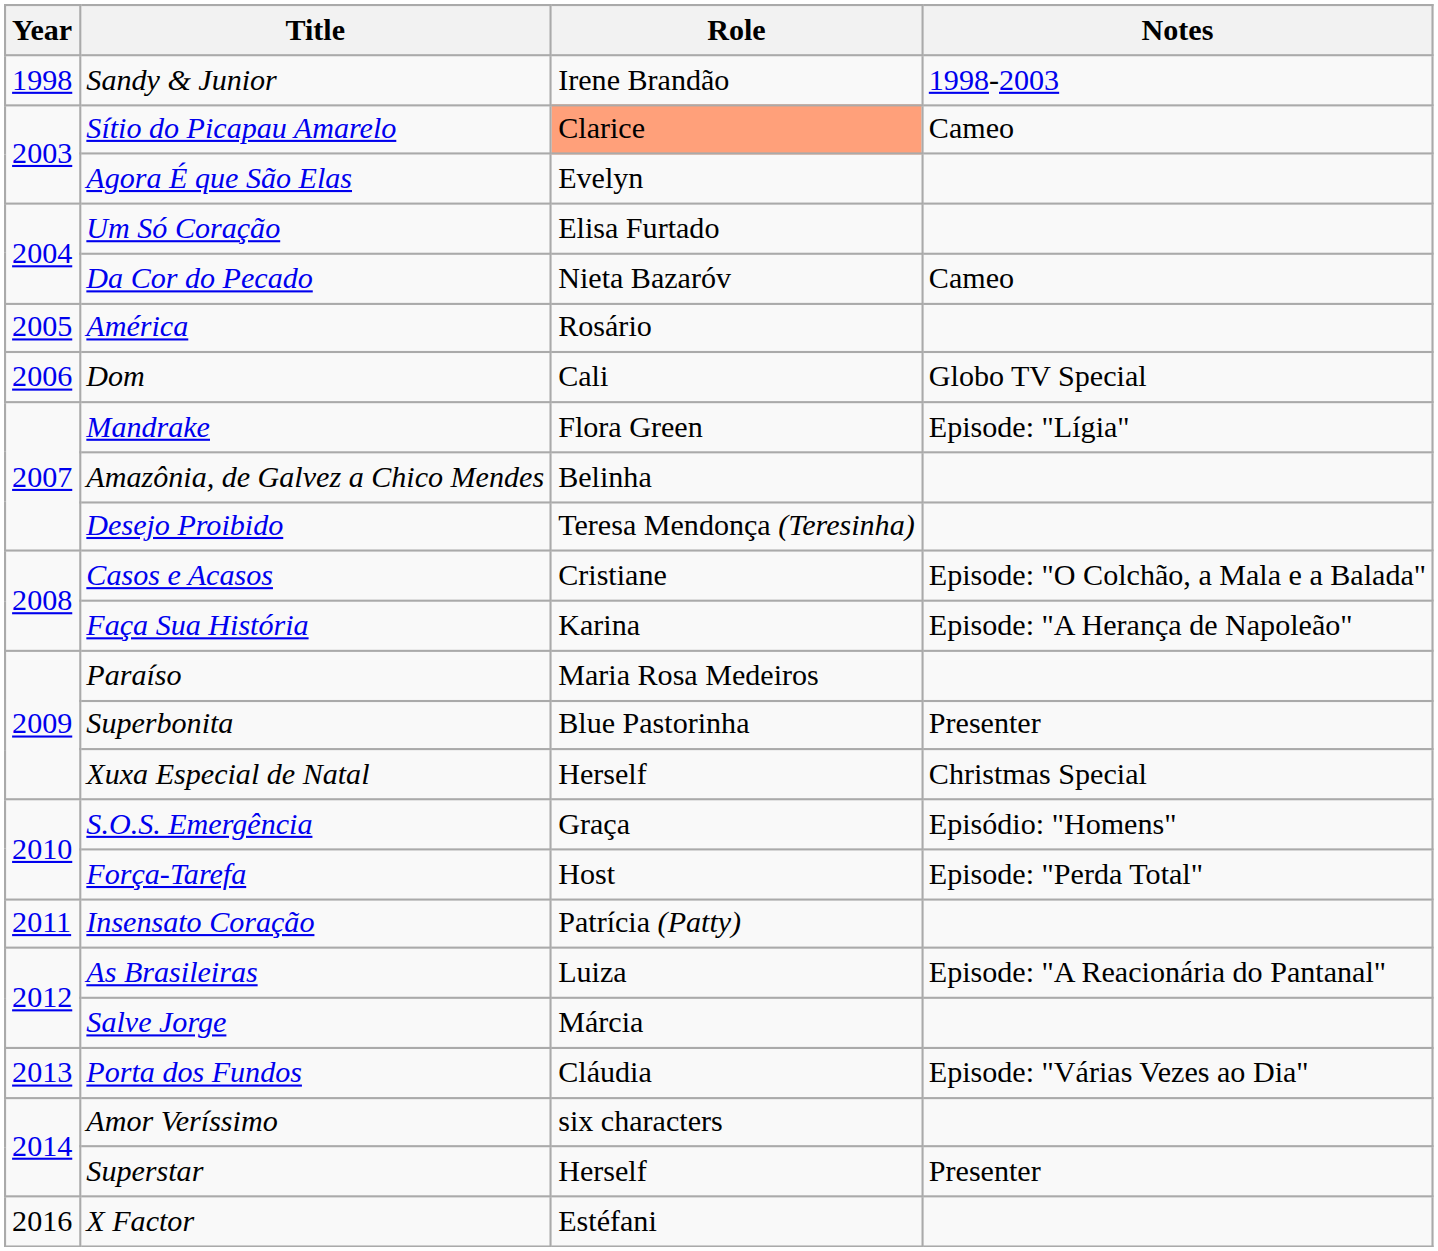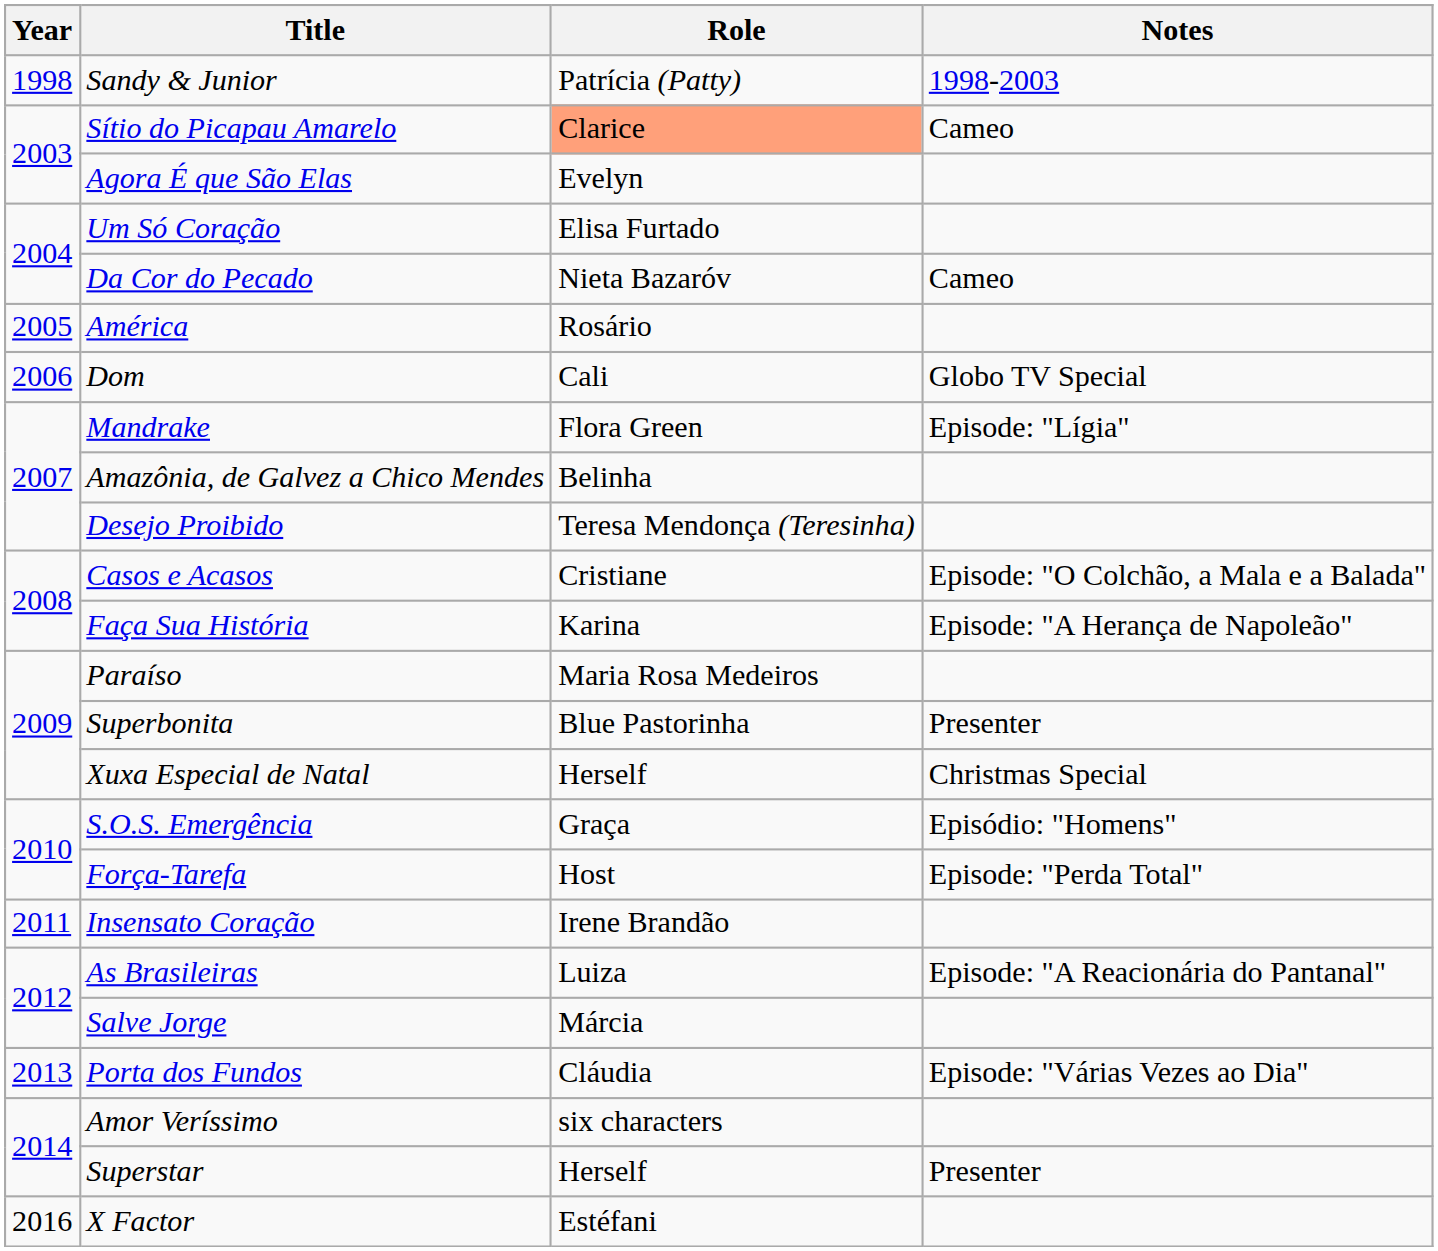 <table class="wikitable" style="font-size: 90%;">
 <tr>
 <th>Year</th>
 <th>Title</th>
 <th>Role</th>
 <th>Notes</th>
 </tr>
 <tr>
 <td><a href='#'>1998</a></td>
 <td><em>Sandy & Junior</em></td>
-<td>Irene Brandão</td>
+<td>Patrícia <em>(Patty)</em></td>
 <td><a href='#'>1998</a>-<a href='#'>2003</a></td>
 </tr>
 <tr>
 <td rowspan="2"><a href='#'>2003</a></td>
 <td><em><a href='#'>Sítio do Picapau Amarelo</a></em></td>
 <td style="background: lightsalmon;">Clarice</td>
 <td>Cameo</td>
 </tr>
 <tr>
 <td><em><a href='#'>Agora É que São Elas</a></em></td>
 <td>Evelyn</td>
 <td></td>
 </tr>
 <tr>
 <td rowspan="2"><a href='#'>2004</a></td>
 <td><em><a href='#'>Um Só Coração</a></em></td>
 <td>Elisa Furtado</td>
 <td></td>
 </tr>
 <tr>
 <td><em><a href='#'>Da Cor do Pecado</a></em></td>
 <td>Nieta Bazaróv</td>
 <td>Cameo</td>
 </tr>
 <tr>
 <td><a href='#'>2005</a></td>
 <td><em><a href='#'>América</a></em></td>
 <td>Rosário</td>
 <td></td>
 </tr>
 <tr>
 <td><a href='#'>2006</a></td>
 <td><em>Dom</em></td>
 <td>Cali</td>
 <td>Globo TV Special</td>
 </tr>
 <tr>
 <td rowspan="3"><a href='#'>2007</a></td>
 <td><em><a href='#'>Mandrake</a></em></td>
 <td>Flora Green</td>
 <td>Episode: "Lígia"</td>
 </tr>
 <tr>
 <td><em>Amazônia, de Galvez a Chico Mendes</em></td>
 <td>Belinha</td>
 <td></td>
 </tr>
 <tr>
 <td><em><a href='#'>Desejo Proibido</a></em></td>
 <td>Teresa Mendonça <em>(Teresinha)</em></td>
 <td></td>
 </tr>
 <tr>
 <td rowspan="2"><a href='#'>2008</a></td>
 <td><em><a href='#'>Casos e Acasos</a></em></td>
 <td>Cristiane</td>
 <td>Episode: "O Colchão, a Mala e a Balada"</td>
 </tr>
 <tr>
 <td><em><a href='#'>Faça Sua História</a></em></td>
 <td>Karina</td>
 <td>Episode: "A Herança de Napoleão"</td>
 </tr>
 <tr>
 <td rowspan="3"><a href='#'>2009</a></td>
 <td><em>Paraíso</em></td>
 <td>Maria Rosa Medeiros</td>
 <td></td>
 </tr>
 <tr>
 <td><em>Superbonita</em></td>
 <td>Blue Pastorinha</td>
 <td>Presenter</td>
 </tr>
 <tr>
 <td><em>Xuxa Especial de Natal</em></td>
 <td>Herself</td>
 <td>Christmas Special</td>
 </tr>
 <tr>
 <td rowspan="2"><a href='#'>2010</a></td>
 <td><em><a href='#'>S.O.S. Emergência</a></em></td>
 <td>Graça</td>
 <td>Episódio: "Homens"</td>
 </tr>
 <tr>
 <td><em><a href='#'>Força-Tarefa</a></em></td>
 <td>Host</td>
 <td>Episode: "Perda Total"</td>
 </tr>
 <tr>
 <td><a href='#'>2011</a></td>
 <td><em><a href='#'>Insensato Coração</a></em></td>
-<td>Patrícia <em>(Patty)</em></td>
+<td>Irene Brandão</td>
 <td></td>
 </tr>
 <tr>
 <td rowspan="2"><a href='#'>2012</a></td>
 <td><em><a href='#'>As Brasileiras</a></em></td>
 <td>Luiza</td>
 <td>Episode: "A Reacionária do Pantanal"</td>
 </tr>
 <tr>
 <td><em><a href='#'>Salve Jorge</a></em></td>
 <td>Márcia</td>
 <td></td>
 </tr>
 <tr>
 <td><a href='#'>2013</a></td>
 <td><em><a href='#'>Porta dos Fundos</a></em></td>
 <td>Cláudia</td>
 <td>Episode: "Várias Vezes ao Dia"</td>
 </tr>
 <tr>
 <td rowspan="2"><a href='#'>2014</a></td>
 <td><em>Amor Veríssimo</em></td>
 <td>six characters</td>
 <td></td>
 </tr>
 <tr>
 <td><em>Superstar</em></td>
 <td>Herself</td>
 <td>Presenter</td>
 </tr>
 <tr>
 <td>2016</td>
 <td><em>X Factor</em></td>
 <td>Estéfani</td>
 <td></td>
 </tr>
 </table>
